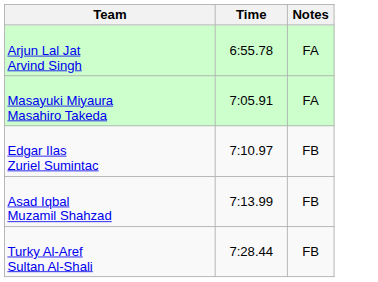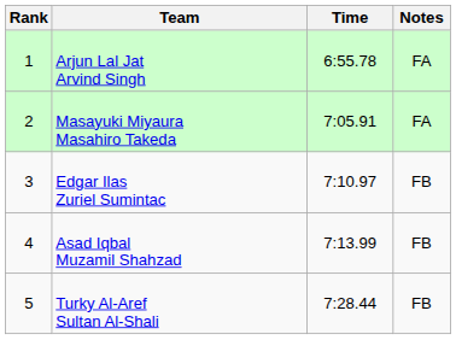 <table class=wikitable style="text-align:center">
 <tr>
+<th width=40>Rank</th>
 <th width=250>Team</th>
 <th width=80>Time</th>
 <th width=50>Notes</th>
 </tr>
 <tr bgcolor="ccffcc">
+<td>1</td>
 <td align="left"><br><a href='#'>Arjun Lal Jat</a><br><a href='#'>Arvind Singh</a></td>
 <td>6:55.78</td>
 <td>FA</td>
 </tr>
 <tr bgcolor="ccffcc">
+<td>2</td>
 <td align="left"><br><a href='#'>Masayuki Miyaura</a><br><a href='#'>Masahiro Takeda</a></td>
 <td>7:05.91</td>
 <td>FA</td>
 </tr>
 <tr>
+<td>3</td>
 <td align="left"><br><a href='#'>Edgar Ilas</a><br><a href='#'>Zuriel Sumintac</a></td>
 <td>7:10.97</td>
 <td>FB</td>
 </tr>
 <tr>
+<td>4</td>
 <td align="left"><br><a href='#'>Asad Iqbal</a><br><a href='#'>Muzamil Shahzad</a></td>
 <td>7:13.99</td>
 <td>FB</td>
 </tr>
 <tr>
+<td>5</td>
 <td align="left"><br><a href='#'>Turky Al-Aref</a><br><a href='#'>Sultan Al-Shali</a></td>
 <td>7:28.44</td>
 <td>FB</td>
 </tr>
 </table>
